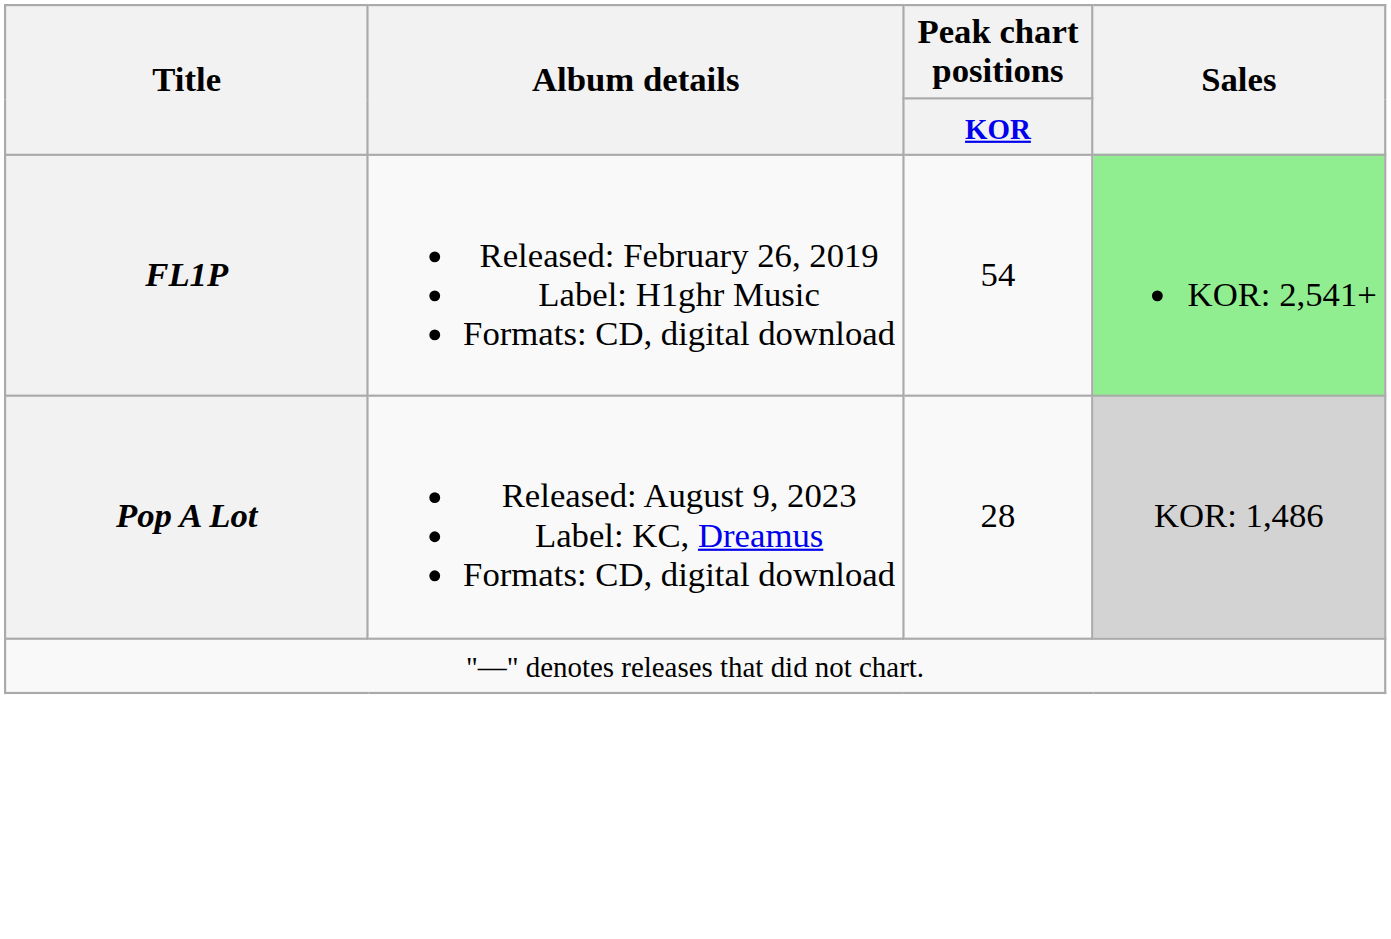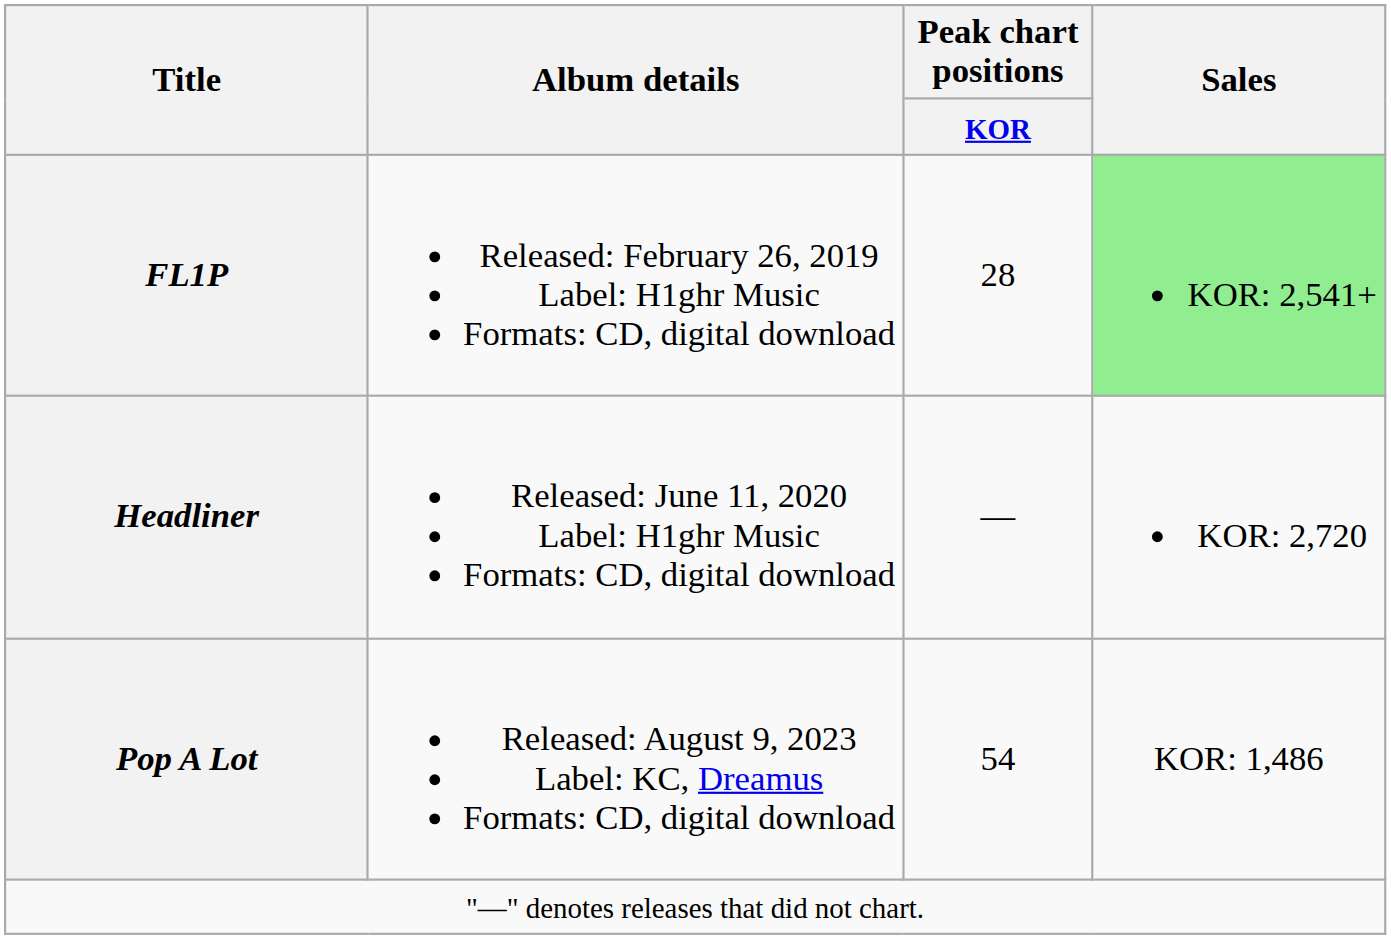 <table class="wikitable plainrowheaders" style="text-align:center;">
 <tr>
 <th scope="col" rowspan="2" style="width:10em;">Title</th>
 <th scope="col" rowspan="2">Album details</th>
 <th scope="col" colspan="1" style="width:5em;">Peak chart positions</th>
 <th scope="col" rowspan="2">Sales</th>
 </tr>
 <tr>
 <th><small><a href='#'>KOR</a></small><br></th>
 </tr>
 <tr>
 <th scope="row"><em>FL1P</em></th>
 <td><br><ul><li>Released: February 26, 2019</li><li>Label: H1ghr Music</li><li>Formats: CD, digital download</li></ul></td>
-<td>54</td>
+<td>28</td>
 <td style="background: lightgreen;"><br><ul><li>KOR: 2,541+</li></ul></td>
+</tr>
+<tr>
+<th scope="row"><em>Headliner</em></th>
+<td><br><ul><li>Released: June 11, 2020</li><li>Label: H1ghr Music</li><li>Formats: CD, digital download</li></ul></td>
+<td>—</td>
+<td><br><ul><li>KOR: 2,720</li></ul></td>
 </tr>
 <tr>
 <th scope="row"><em>Pop A Lot</em></th>
 <td><br><ul><li>Released: August 9, 2023</li><li>Label: KC, <a href='#'>Dreamus</a></li><li>Formats: CD, digital download</li></ul></td>
-<td>28</td>
-<td style="background: lightgrey;">KOR: 1,486</td>
+<td>54</td>
+<td>KOR: 1,486</td>
 </tr>
 <tr>
 <td colspan="4"><small>"—" denotes releases that did not chart.</small></td>
 </tr>
 </table>
